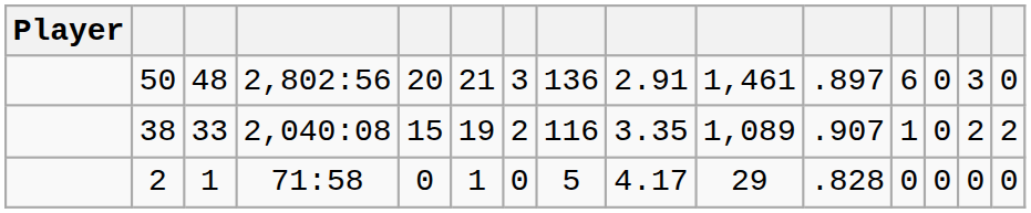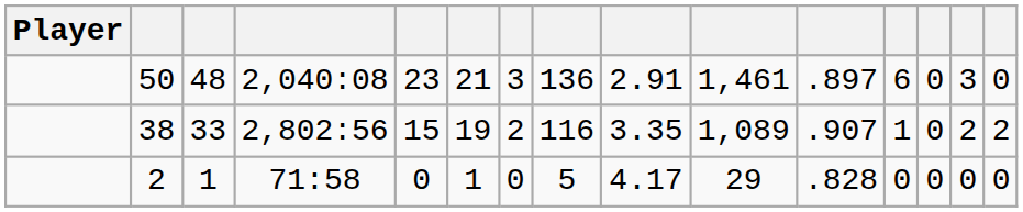 <table class="wikitable sortable" style="text-align:center;">
 <tr>
 <th>Player</th>
 <th></th>
 <th></th>
 <th></th>
 <th></th>
 <th></th>
 <th></th>
 <th></th>
 <th></th>
 <th></th>
 <th></th>
 <th></th>
 <th></th>
 <th></th>
 <th></th>
 </tr>
 <tr>
 <td></td>
 <td>50</td>
 <td>48</td>
-<td>2,802:56</td>
-<td>20</td>
+<td>2,040:08</td>
+<td>23</td>
 <td>21</td>
 <td>3</td>
 <td>136</td>
 <td>2.91</td>
 <td>1,461</td>
 <td>.897</td>
 <td>6</td>
 <td>0</td>
 <td>3</td>
 <td>0</td>
 </tr>
 <tr>
 <td></td>
 <td>38</td>
 <td>33</td>
-<td>2,040:08</td>
+<td>2,802:56</td>
 <td>15</td>
 <td>19</td>
 <td>2</td>
 <td>116</td>
 <td>3.35</td>
 <td>1,089</td>
 <td>.907</td>
 <td>1</td>
 <td>0</td>
 <td>2</td>
 <td>2</td>
 </tr>
 <tr>
 <td></td>
 <td>2</td>
 <td>1</td>
 <td>71:58</td>
 <td>0</td>
 <td>1</td>
 <td>0</td>
 <td>5</td>
 <td>4.17</td>
 <td>29</td>
 <td>.828</td>
 <td>0</td>
 <td>0</td>
 <td>0</td>
 <td>0</td>
 </tr>
 </table>
